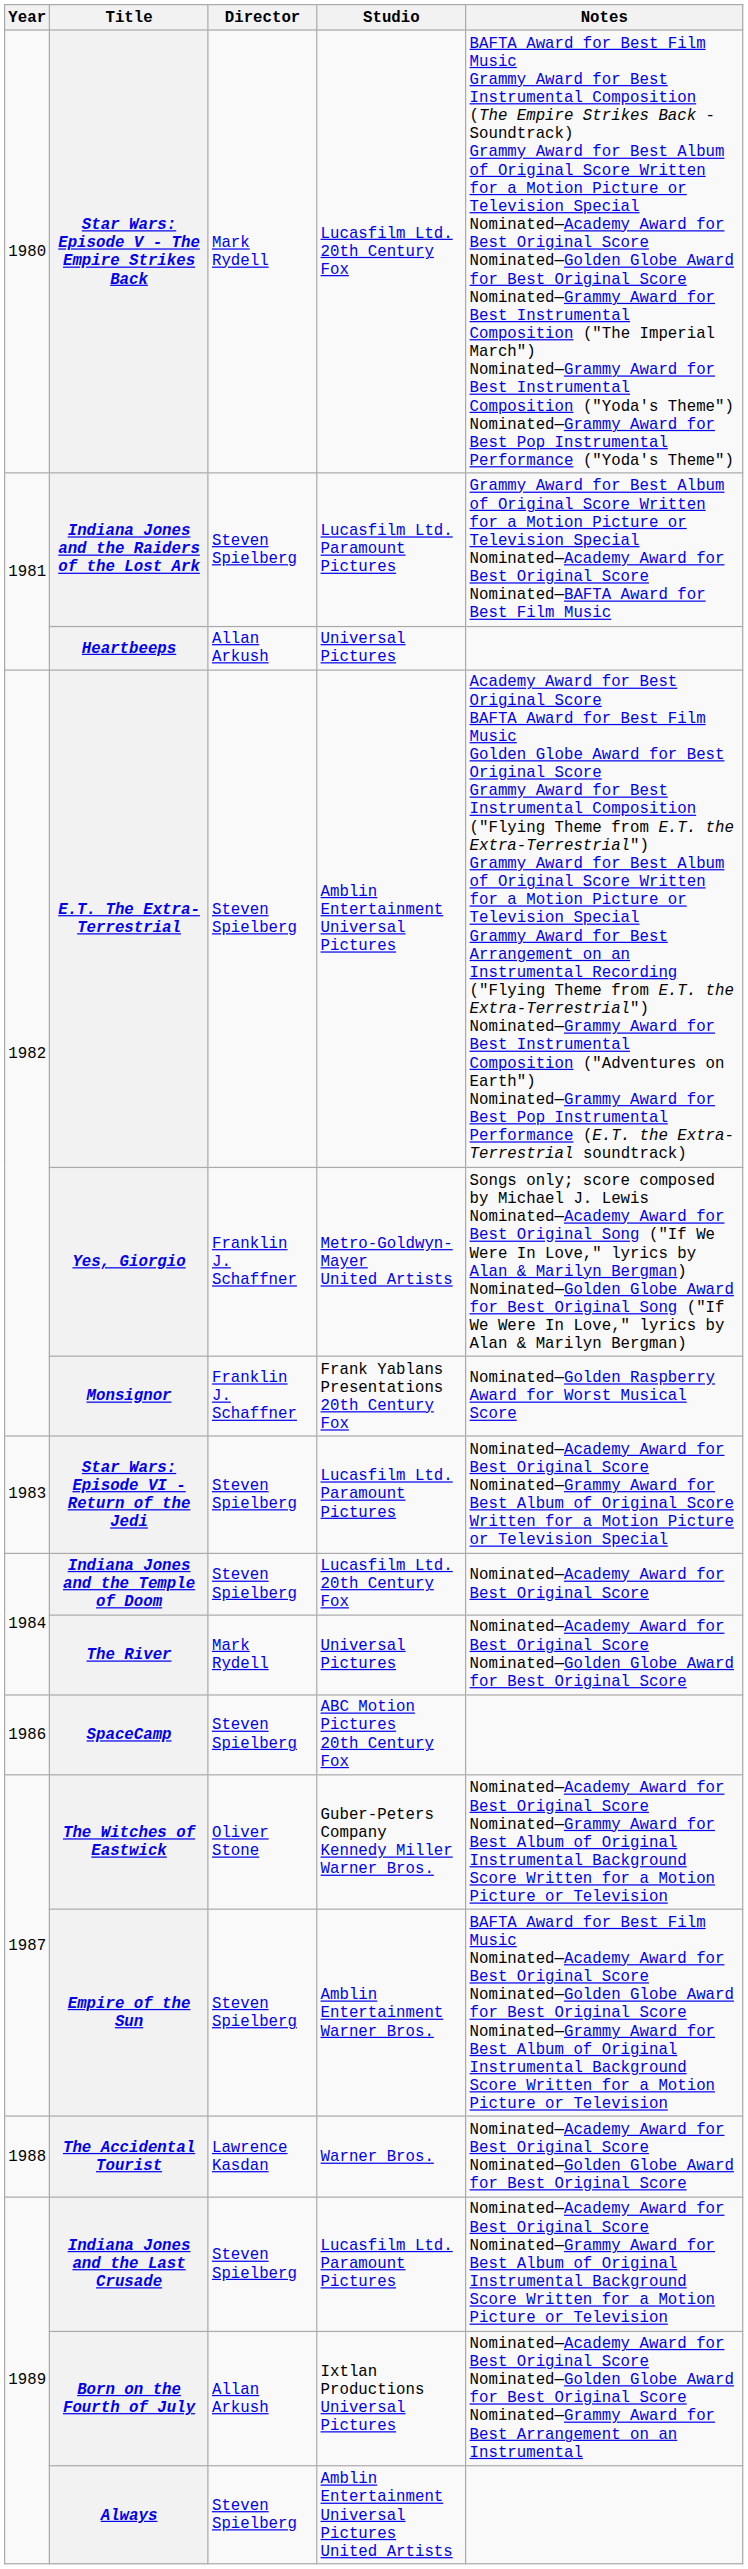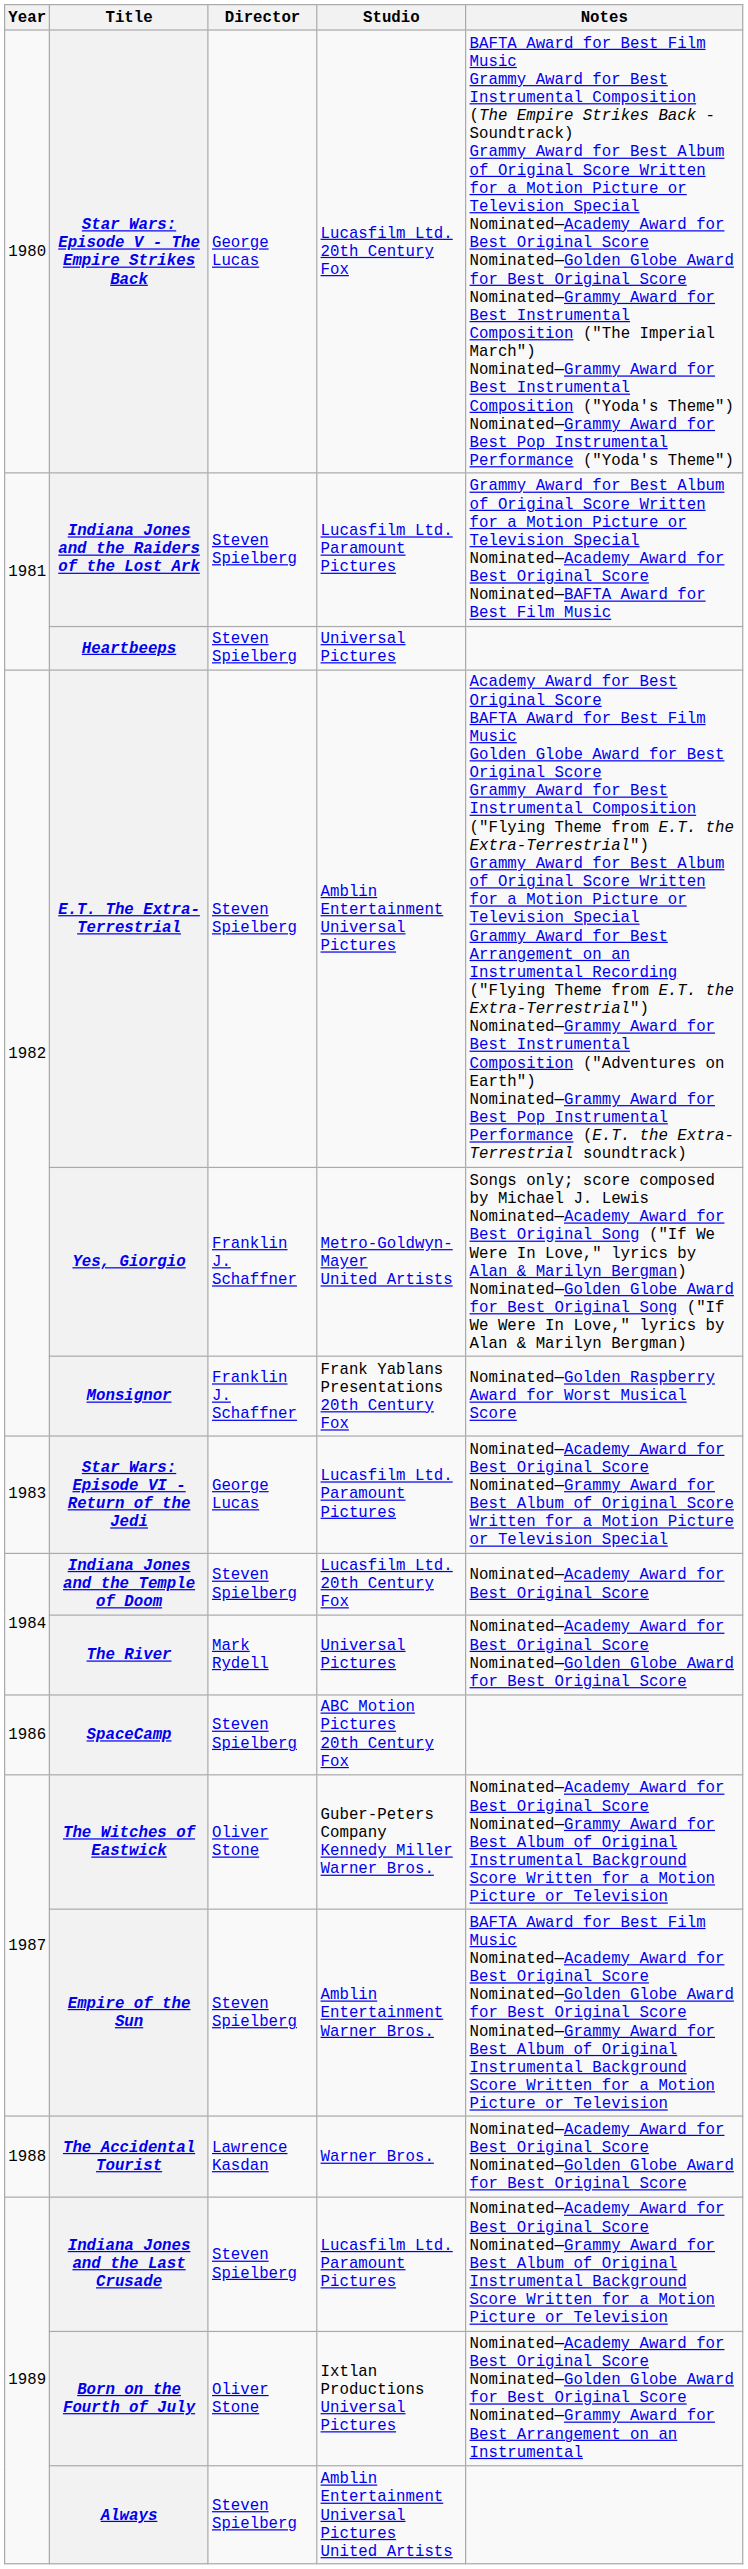 <table class="wikitable sortable">
 <tr>
 <th>Year</th>
 <th>Title</th>
 <th>Director</th>
 <th>Studio</th>
 <th>Notes</th>
 </tr>
 <tr>
 <td>1980</td>
 <th><em><a href='#'>Star Wars: Episode V - The Empire Strikes Back</a></em></th>
-<td><a href='#'>Mark Rydell</a></td>
+<td><a href='#'>George Lucas</a></td>
 <td><a href='#'>Lucasfilm Ltd.</a><br><a href='#'>20th Century Fox</a></td>
 <td><a href='#'>BAFTA Award for Best Film Music</a><br><a href='#'>Grammy Award for Best Instrumental Composition</a> (<em>The Empire Strikes Back</em> - Soundtrack)<br><a href='#'>Grammy Award for Best Album of Original Score Written for a Motion Picture or Television Special</a><br>Nominated—<a href='#'>Academy Award for Best Original Score</a><br>Nominated—<a href='#'>Golden Globe Award for Best Original Score</a><br>Nominated—<a href='#'>Grammy Award for Best Instrumental Composition</a> ("The Imperial March")<br>Nominated—<a href='#'>Grammy Award for Best Instrumental Composition</a> ("Yoda's Theme")<br>Nominated—<a href='#'>Grammy Award for Best Pop Instrumental Performance</a> ("Yoda's Theme")</td>
 </tr>
 <tr>
 <td rowspan="2">1981</td>
 <th><em><a href='#'>Indiana Jones and the Raiders of the Lost Ark</a></em></th>
 <td><a href='#'>Steven Spielberg</a></td>
 <td><a href='#'>Lucasfilm Ltd.</a><br><a href='#'>Paramount Pictures</a></td>
 <td><a href='#'>Grammy Award for Best Album of Original Score Written for a Motion Picture or Television Special</a><br>Nominated—<a href='#'>Academy Award for Best Original Score</a><br>Nominated—<a href='#'>BAFTA Award for Best Film Music</a></td>
 </tr>
 <tr>
 <th><em><a href='#'>Heartbeeps</a></em></th>
-<td><a href='#'>Allan Arkush</a></td>
+<td><a href='#'>Steven Spielberg</a></td>
 <td><a href='#'>Universal Pictures</a></td>
 <td></td>
 </tr>
 <tr>
 <td rowspan="3">1982</td>
 <th><em><a href='#'>E.T. The Extra-Terrestrial</a></em></th>
 <td><a href='#'>Steven Spielberg</a></td>
 <td><a href='#'>Amblin Entertainment</a><br><a href='#'>Universal Pictures</a></td>
 <td><a href='#'>Academy Award for Best Original Score</a><br><a href='#'>BAFTA Award for Best Film Music</a><br><a href='#'>Golden Globe Award for Best Original Score</a><br><a href='#'>Grammy Award for Best Instrumental Composition</a> ("Flying Theme from <em>E.T. the Extra-Terrestrial</em>")<br><a href='#'>Grammy Award for Best Album of Original Score Written for a Motion Picture or Television Special</a><br><a href='#'>Grammy Award for Best Arrangement on an Instrumental Recording</a> ("Flying Theme from <em>E.T. the Extra-Terrestrial</em>")<br>Nominated—<a href='#'>Grammy Award for Best Instrumental Composition</a> ("Adventures on Earth")<br>Nominated—<a href='#'>Grammy Award for Best Pop Instrumental Performance</a> (<em>E.T. the Extra-Terrestrial</em> soundtrack)</td>
 </tr>
 <tr>
 <th><em><a href='#'>Yes, Giorgio</a></em></th>
 <td><a href='#'>Franklin J. Schaffner</a></td>
 <td><a href='#'>Metro-Goldwyn-Mayer</a><br><a href='#'>United Artists</a></td>
 <td>Songs only; score composed by Michael J. Lewis<br>Nominated—<a href='#'>Academy Award for Best Original Song</a> ("If We Were In Love," lyrics by <a href='#'>Alan & Marilyn Bergman</a>)<br>Nominated—<a href='#'>Golden Globe Award for Best Original Song</a> ("If We Were In Love," lyrics by Alan & Marilyn Bergman)</td>
 </tr>
 <tr>
 <th><em><a href='#'>Monsignor</a></em></th>
 <td><a href='#'>Franklin J. Schaffner</a></td>
 <td>Frank Yablans Presentations<br><a href='#'>20th Century Fox</a></td>
 <td>Nominated—<a href='#'>Golden Raspberry Award for Worst Musical Score</a></td>
 </tr>
 <tr>
 <td>1983</td>
 <th><em><a href='#'>Star Wars: Episode VI - Return of the Jedi</a></em></th>
-<td><a href='#'>Steven Spielberg</a></td>
+<td><a href='#'>George Lucas</a></td>
 <td><a href='#'>Lucasfilm Ltd.</a><br><a href='#'>Paramount Pictures</a></td>
 <td>Nominated—<a href='#'>Academy Award for Best Original Score</a><br>Nominated—<a href='#'>Grammy Award for Best Album of Original Score Written for a Motion Picture or Television Special</a></td>
 </tr>
 <tr>
 <td rowspan="2">1984</td>
 <th><em><a href='#'>Indiana Jones and the Temple of Doom</a></em></th>
 <td><a href='#'>Steven Spielberg</a></td>
 <td><a href='#'>Lucasfilm Ltd.</a><br><a href='#'>20th Century Fox</a></td>
 <td>Nominated—<a href='#'>Academy Award for Best Original Score</a></td>
 </tr>
 <tr>
 <th><em><a href='#'>The River</a></em></th>
 <td><a href='#'>Mark Rydell</a></td>
 <td><a href='#'>Universal Pictures</a></td>
 <td>Nominated—<a href='#'>Academy Award for Best Original Score</a><br>Nominated—<a href='#'>Golden Globe Award for Best Original Score</a></td>
 </tr>
 <tr>
 <td>1986</td>
 <th><em><a href='#'>SpaceCamp</a></em></th>
 <td><a href='#'>Steven Spielberg</a></td>
 <td><a href='#'>ABC Motion Pictures</a><br><a href='#'>20th Century Fox</a></td>
 <td></td>
 </tr>
 <tr>
 <td rowspan="2">1987</td>
 <th><em><a href='#'>The Witches of Eastwick</a></em></th>
 <td><a href='#'>Oliver Stone</a></td>
 <td>Guber-Peters Company<br><a href='#'>Kennedy Miller</a><br><a href='#'>Warner Bros.</a></td>
 <td>Nominated—<a href='#'>Academy Award for Best Original Score</a><br>Nominated—<a href='#'>Grammy Award for Best Album of Original Instrumental Background Score Written for a Motion Picture or Television</a></td>
 </tr>
 <tr>
 <th><em><a href='#'>Empire of the Sun</a></em></th>
 <td><a href='#'>Steven Spielberg</a></td>
 <td><a href='#'>Amblin Entertainment</a><br><a href='#'>Warner Bros.</a></td>
 <td><a href='#'>BAFTA Award for Best Film Music</a><br>Nominated—<a href='#'>Academy Award for Best Original Score</a><br>Nominated—<a href='#'>Golden Globe Award for Best Original Score</a><br>Nominated—<a href='#'>Grammy Award for Best Album of Original Instrumental Background Score Written for a Motion Picture or Television</a></td>
 </tr>
 <tr>
 <td>1988</td>
 <th><em><a href='#'>The Accidental Tourist</a></em></th>
 <td><a href='#'>Lawrence Kasdan</a></td>
 <td><a href='#'>Warner Bros.</a></td>
 <td>Nominated—<a href='#'>Academy Award for Best Original Score</a><br>Nominated—<a href='#'>Golden Globe Award for Best Original Score</a></td>
 </tr>
 <tr>
 <td rowspan="3">1989</td>
 <th><em><a href='#'>Indiana Jones and the Last Crusade</a></em></th>
 <td><a href='#'>Steven Spielberg</a></td>
 <td><a href='#'>Lucasfilm Ltd.</a><br><a href='#'>Paramount Pictures</a></td>
 <td>Nominated—<a href='#'>Academy Award for Best Original Score</a><br>Nominated—<a href='#'>Grammy Award for Best Album of Original Instrumental Background Score Written for a Motion Picture or Television</a></td>
 </tr>
 <tr>
 <th><em><a href='#'>Born on the Fourth of July</a></em></th>
-<td><a href='#'>Allan Arkush</a></td>
+<td><a href='#'>Oliver Stone</a></td>
 <td>Ixtlan Productions<br><a href='#'>Universal Pictures</a></td>
 <td>Nominated—<a href='#'>Academy Award for Best Original Score</a><br>Nominated—<a href='#'>Golden Globe Award for Best Original Score</a><br>Nominated—<a href='#'>Grammy Award for Best Arrangement on an Instrumental</a></td>
 </tr>
 <tr>
 <th><em><a href='#'>Always</a></em></th>
 <td><a href='#'>Steven Spielberg</a></td>
 <td><a href='#'>Amblin Entertainment</a><br><a href='#'>Universal Pictures</a><br><a href='#'>United Artists</a></td>
 <td></td>
 </tr>
 </table>
